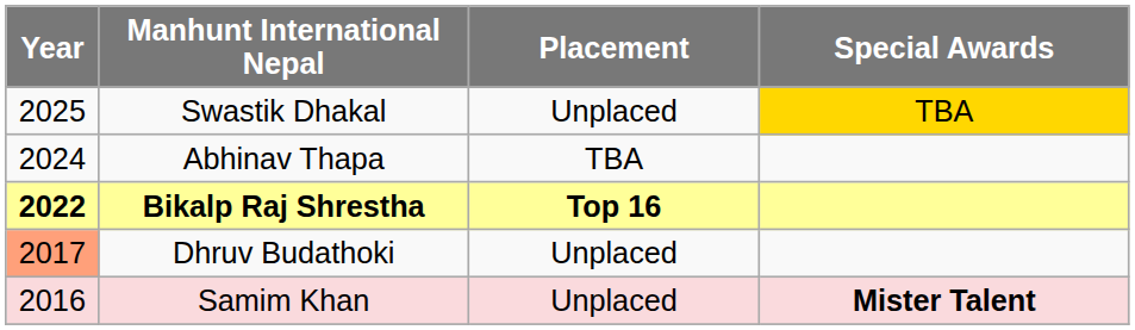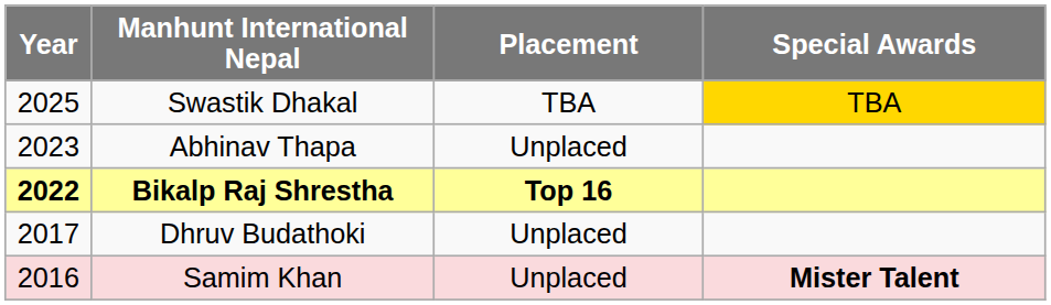 <table class="wikitable sortable" style="font-size: 95%; text-align:center">
 <tr>
 <th width="40" style="background-color:#787878;color:#FFFFFF;">Year</th>
 <th width="180" style="background-color:#787878;color:#FFFFFF;">Manhunt International Nepal</th>
 <th width="140" style="background-color:#787878;color:#FFFFFF;">Placement</th>
 <th width="180" style="background-color:#787878;color:#FFFFFF;">Special Awards</th>
 </tr>
 <tr>
 <td>2025</td>
 <td>Swastik Dhakal</td>
-<td>Unplaced</td>
+<td>TBA</td>
 <td style="background: gold;">TBA</td>
 </tr>
 <tr>
-<td>2024</td>
+<td>2023</td>
 <td>Abhinav Thapa</td>
-<td>TBA</td>
+<td>Unplaced</td>
 <td></td>
 </tr>
 <tr style="background-color:#FFFF99; font-weight: bold">
 <td>2022</td>
 <td>Bikalp Raj Shrestha</td>
 <td>Top 16</td>
 <td></td>
 </tr>
 <tr>
-<td style="background: lightsalmon;">2017</td>
+<td>2017</td>
 <td>Dhruv Budathoki</td>
 <td>Unplaced</td>
 <td></td>
 </tr>
 <tr style="background-color:#FADADD;">
 <td>2016</td>
 <td>Samim Khan</td>
 <td>Unplaced</td>
 <td><strong>Mister Talent</strong></td>
 </tr>
 </table>
